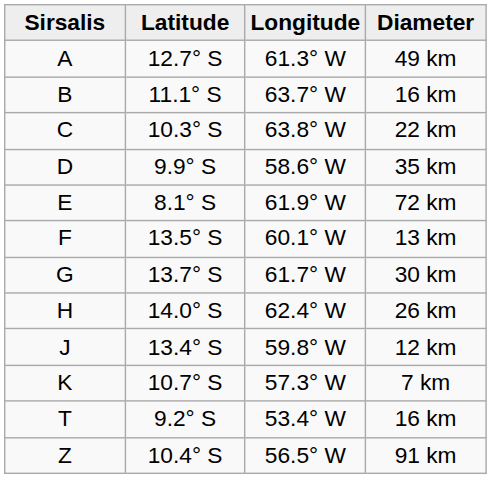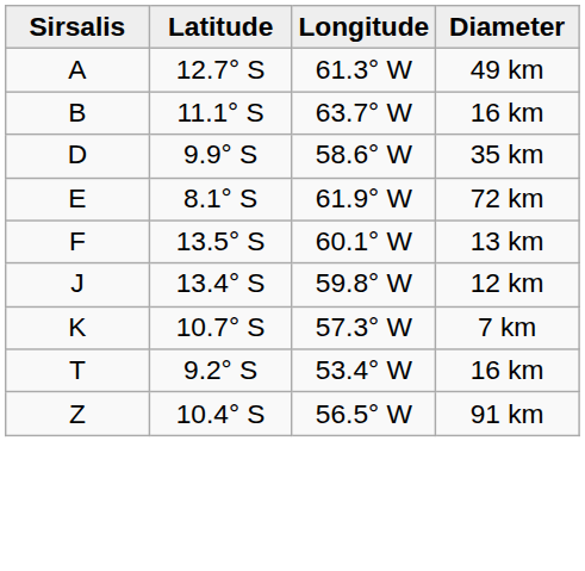 <table class="wikitable">
 <tr>
 <th width="25%" style="background:#eeeeee;">Sirsalis</th>
 <th width="25%" style="background:#eeeeee;">Latitude</th>
 <th width="25%" style="background:#eeeeee;">Longitude</th>
 <th width="25%" style="background:#eeeeee;">Diameter</th>
 </tr>
 <tr>
 <td align="center">A</td>
 <td align="center">12.7° S</td>
 <td align="center">61.3° W</td>
 <td align="center">49 km</td>
 </tr>
 <tr>
 <td align="center">B</td>
 <td align="center">11.1° S</td>
 <td align="center">63.7° W</td>
 <td align="center">16 km</td>
 </tr>
 <tr>
-<td align="center">C</td>
-<td align="center">10.3° S</td>
-<td align="center">63.8° W</td>
-<td align="center">22 km</td>
-</tr>
-<tr>
 <td align="center">D</td>
 <td align="center">9.9° S</td>
 <td align="center">58.6° W</td>
 <td align="center">35 km</td>
 </tr>
 <tr>
 <td align="center">E</td>
 <td align="center">8.1° S</td>
 <td align="center">61.9° W</td>
 <td align="center">72 km</td>
 </tr>
 <tr>
 <td align="center">F</td>
 <td align="center">13.5° S</td>
 <td align="center">60.1° W</td>
 <td align="center">13 km</td>
-</tr>
-<tr>
-<td align="center">G</td>
-<td align="center">13.7° S</td>
-<td align="center">61.7° W</td>
-<td align="center">30 km</td>
-</tr>
-<tr>
-<td align="center">H</td>
-<td align="center">14.0° S</td>
-<td align="center">62.4° W</td>
-<td align="center">26 km</td>
 </tr>
 <tr>
 <td align="center">J</td>
 <td align="center">13.4° S</td>
 <td align="center">59.8° W</td>
 <td align="center">12 km</td>
 </tr>
 <tr>
 <td align="center">K</td>
 <td align="center">10.7° S</td>
 <td align="center">57.3° W</td>
 <td align="center">7 km</td>
 </tr>
 <tr>
 <td align="center">T</td>
 <td align="center">9.2° S</td>
 <td align="center">53.4° W</td>
 <td align="center">16 km</td>
 </tr>
 <tr>
 <td align="center">Z</td>
 <td align="center">10.4° S</td>
 <td align="center">56.5° W</td>
 <td align="center">91 km</td>
 </tr>
 </table>
